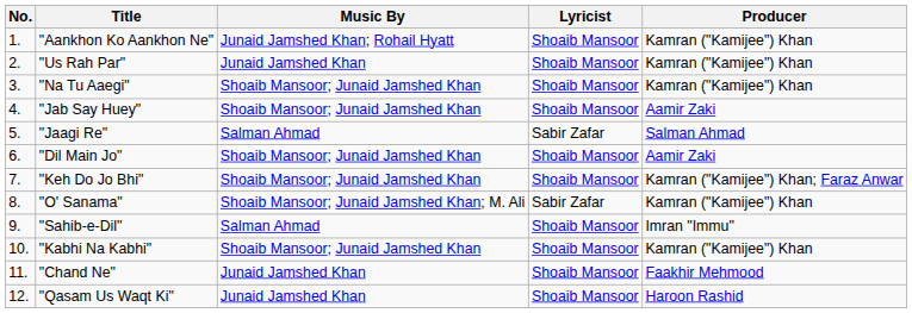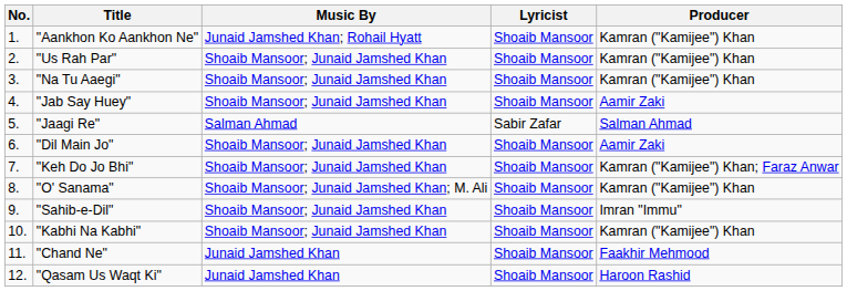 <table class="wikitable">
 <tr>
 <th>No.</th>
 <th>Title</th>
 <th>Music By</th>
 <th>Lyricist</th>
 <th>Producer</th>
 </tr>
 <tr>
 <td>1.</td>
 <td>"Aankhon Ko Aankhon Ne"</td>
 <td><a href='#'>Junaid Jamshed Khan</a>; <a href='#'>Rohail Hyatt</a></td>
 <td><a href='#'>Shoaib Mansoor</a></td>
 <td>Kamran ("Kamijee") Khan</td>
 </tr>
 <tr>
 <td>2.</td>
 <td>"Us Rah Par"</td>
-<td><a href='#'>Junaid Jamshed Khan</a></td>
+<td><a href='#'>Shoaib Mansoor</a>; <a href='#'>Junaid Jamshed Khan</a></td>
 <td><a href='#'>Shoaib Mansoor</a></td>
 <td>Kamran ("Kamijee") Khan</td>
 </tr>
 <tr>
 <td>3.</td>
 <td>"Na Tu Aaegi"</td>
 <td><a href='#'>Shoaib Mansoor</a>; <a href='#'>Junaid Jamshed Khan</a></td>
 <td><a href='#'>Shoaib Mansoor</a></td>
 <td>Kamran ("Kamijee") Khan</td>
 </tr>
 <tr>
 <td>4.</td>
 <td>"Jab Say Huey"</td>
 <td><a href='#'>Shoaib Mansoor</a>; <a href='#'>Junaid Jamshed Khan</a></td>
 <td><a href='#'>Shoaib Mansoor</a></td>
 <td><a href='#'>Aamir Zaki</a></td>
 </tr>
 <tr>
 <td>5.</td>
 <td>"Jaagi Re"</td>
 <td><a href='#'>Salman Ahmad</a></td>
 <td>Sabir Zafar</td>
 <td><a href='#'>Salman Ahmad</a></td>
 </tr>
 <tr>
 <td>6.</td>
 <td>"Dil Main Jo"</td>
 <td><a href='#'>Shoaib Mansoor</a>; <a href='#'>Junaid Jamshed Khan</a></td>
 <td><a href='#'>Shoaib Mansoor</a></td>
 <td><a href='#'>Aamir Zaki</a></td>
 </tr>
 <tr>
 <td>7.</td>
 <td>"Keh Do Jo Bhi"</td>
 <td><a href='#'>Shoaib Mansoor</a>; <a href='#'>Junaid Jamshed Khan</a></td>
 <td><a href='#'>Shoaib Mansoor</a></td>
 <td>Kamran ("Kamijee") Khan; <a href='#'>Faraz Anwar</a></td>
 </tr>
 <tr>
 <td>8.</td>
 <td>"O' Sanama"</td>
 <td><a href='#'>Shoaib Mansoor</a>; <a href='#'>Junaid Jamshed Khan</a>; M. Ali</td>
-<td>Sabir Zafar</td>
+<td><a href='#'>Shoaib Mansoor</a></td>
 <td>Kamran ("Kamijee") Khan</td>
 </tr>
 <tr>
 <td>9.</td>
 <td>"Sahib-e-Dil"</td>
-<td><a href='#'>Salman Ahmad</a></td>
+<td><a href='#'>Shoaib Mansoor</a>; <a href='#'>Junaid Jamshed Khan</a></td>
 <td><a href='#'>Shoaib Mansoor</a></td>
 <td>Imran "Immu"</td>
 </tr>
 <tr>
 <td>10.</td>
 <td>"Kabhi Na Kabhi"</td>
 <td><a href='#'>Shoaib Mansoor</a>; <a href='#'>Junaid Jamshed Khan</a></td>
 <td><a href='#'>Shoaib Mansoor</a></td>
 <td>Kamran ("Kamijee") Khan</td>
 </tr>
 <tr>
 <td>11.</td>
 <td>"Chand Ne"</td>
 <td><a href='#'>Junaid Jamshed Khan</a></td>
 <td><a href='#'>Shoaib Mansoor</a></td>
 <td><a href='#'>Faakhir Mehmood</a></td>
 </tr>
 <tr>
 <td>12.</td>
 <td>"Qasam Us Waqt Ki"</td>
 <td><a href='#'>Junaid Jamshed Khan</a></td>
 <td><a href='#'>Shoaib Mansoor</a></td>
 <td><a href='#'>Haroon Rashid</a></td>
 </tr>
 </table>
